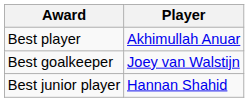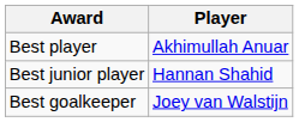 <table class="wikitable">
 <tr>
 <th>Award</th>
 <th>Player</th>
 </tr>
 <tr>
 <td>Best player</td>
 <td> <a href='#'>Akhimullah Anuar</a></td>
 </tr>
 <tr>
+<td>Best junior player</td>
+<td> <a href='#'>Hannan Shahid</a></td>
+</tr>
+<tr>
 <td>Best goalkeeper</td>
 <td> <a href='#'>Joey van Walstijn</a></td>
 </tr>
-<tr>
-<td>Best junior player</td>
-<td> <a href='#'>Hannan Shahid</a></td>
-</tr>
 </table>
